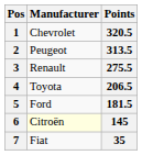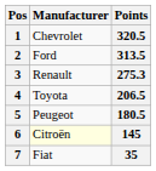 <table class="wikitable">
 <tr>
 <th>Pos</th>
 <th>Manufacturer</th>
 <th>Points</th>
 </tr>
 <tr>
 <th>1</th>
 <td>Chevrolet</td>
 <th>320.5</th>
 </tr>
 <tr>
 <th>2</th>
-<td>Peugeot</td>
+<td>Ford</td>
 <th>313.5</th>
 </tr>
 <tr>
 <th>3</th>
 <td>Renault</td>
-<th>275.5</th>
+<th>275.3</th>
 </tr>
 <tr>
 <th>4</th>
 <td>Toyota</td>
 <th>206.5</th>
 </tr>
 <tr>
 <th>5</th>
-<td>Ford</td>
-<th>181.5</th>
+<td>Peugeot</td>
+<th>180.5</th>
 </tr>
 <tr>
 <th>6</th>
 <td style="background: lightyellow;">Citroën</td>
 <th>145</th>
 </tr>
 <tr>
 <th>7</th>
 <td>Fiat</td>
 <th>35</th>
 </tr>
 </table>
